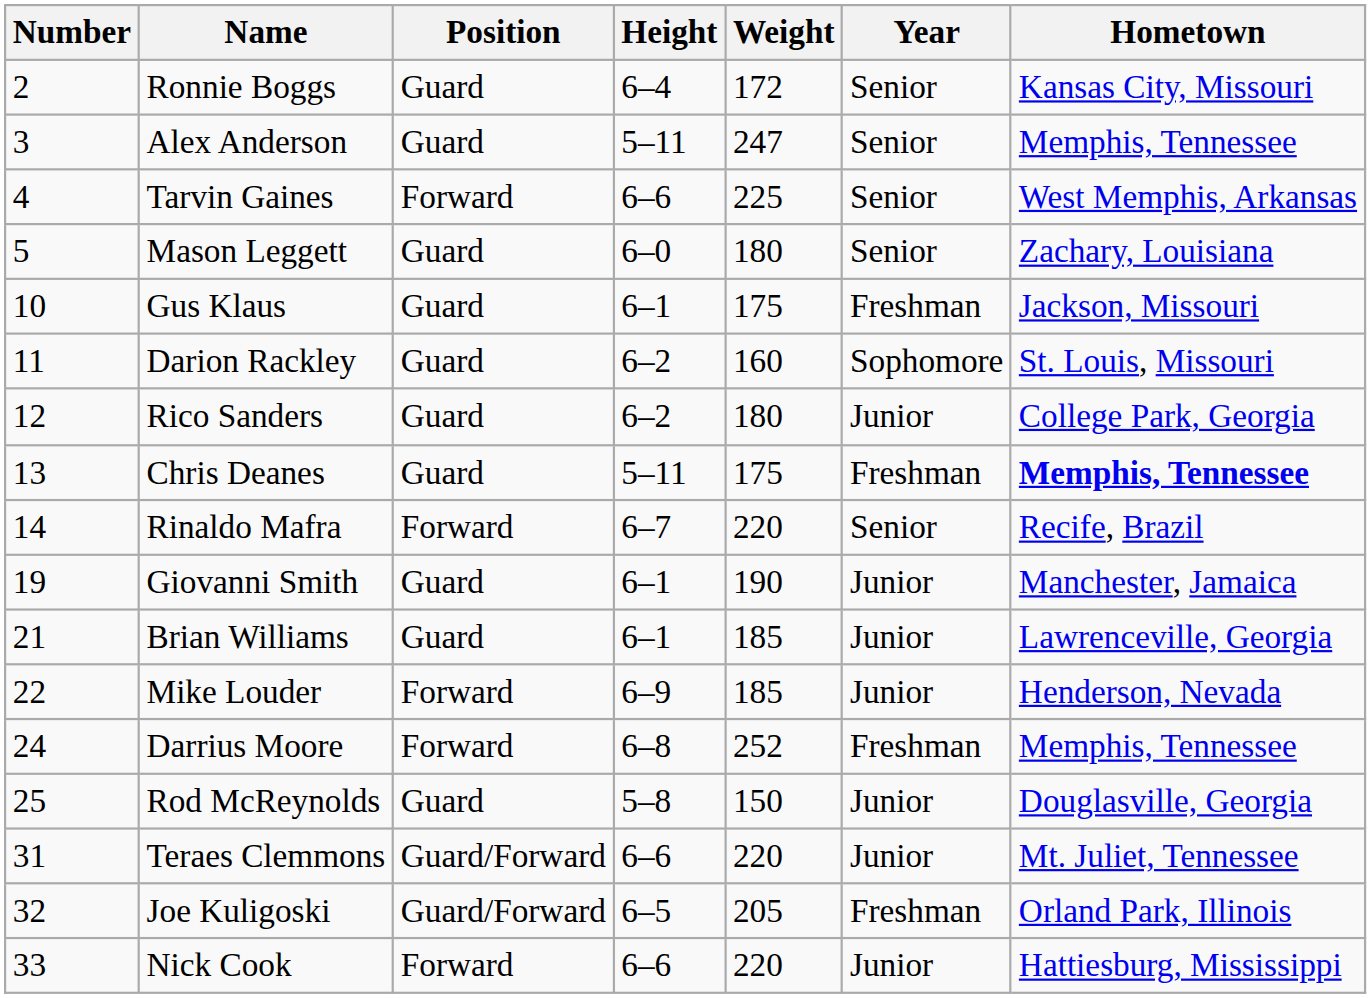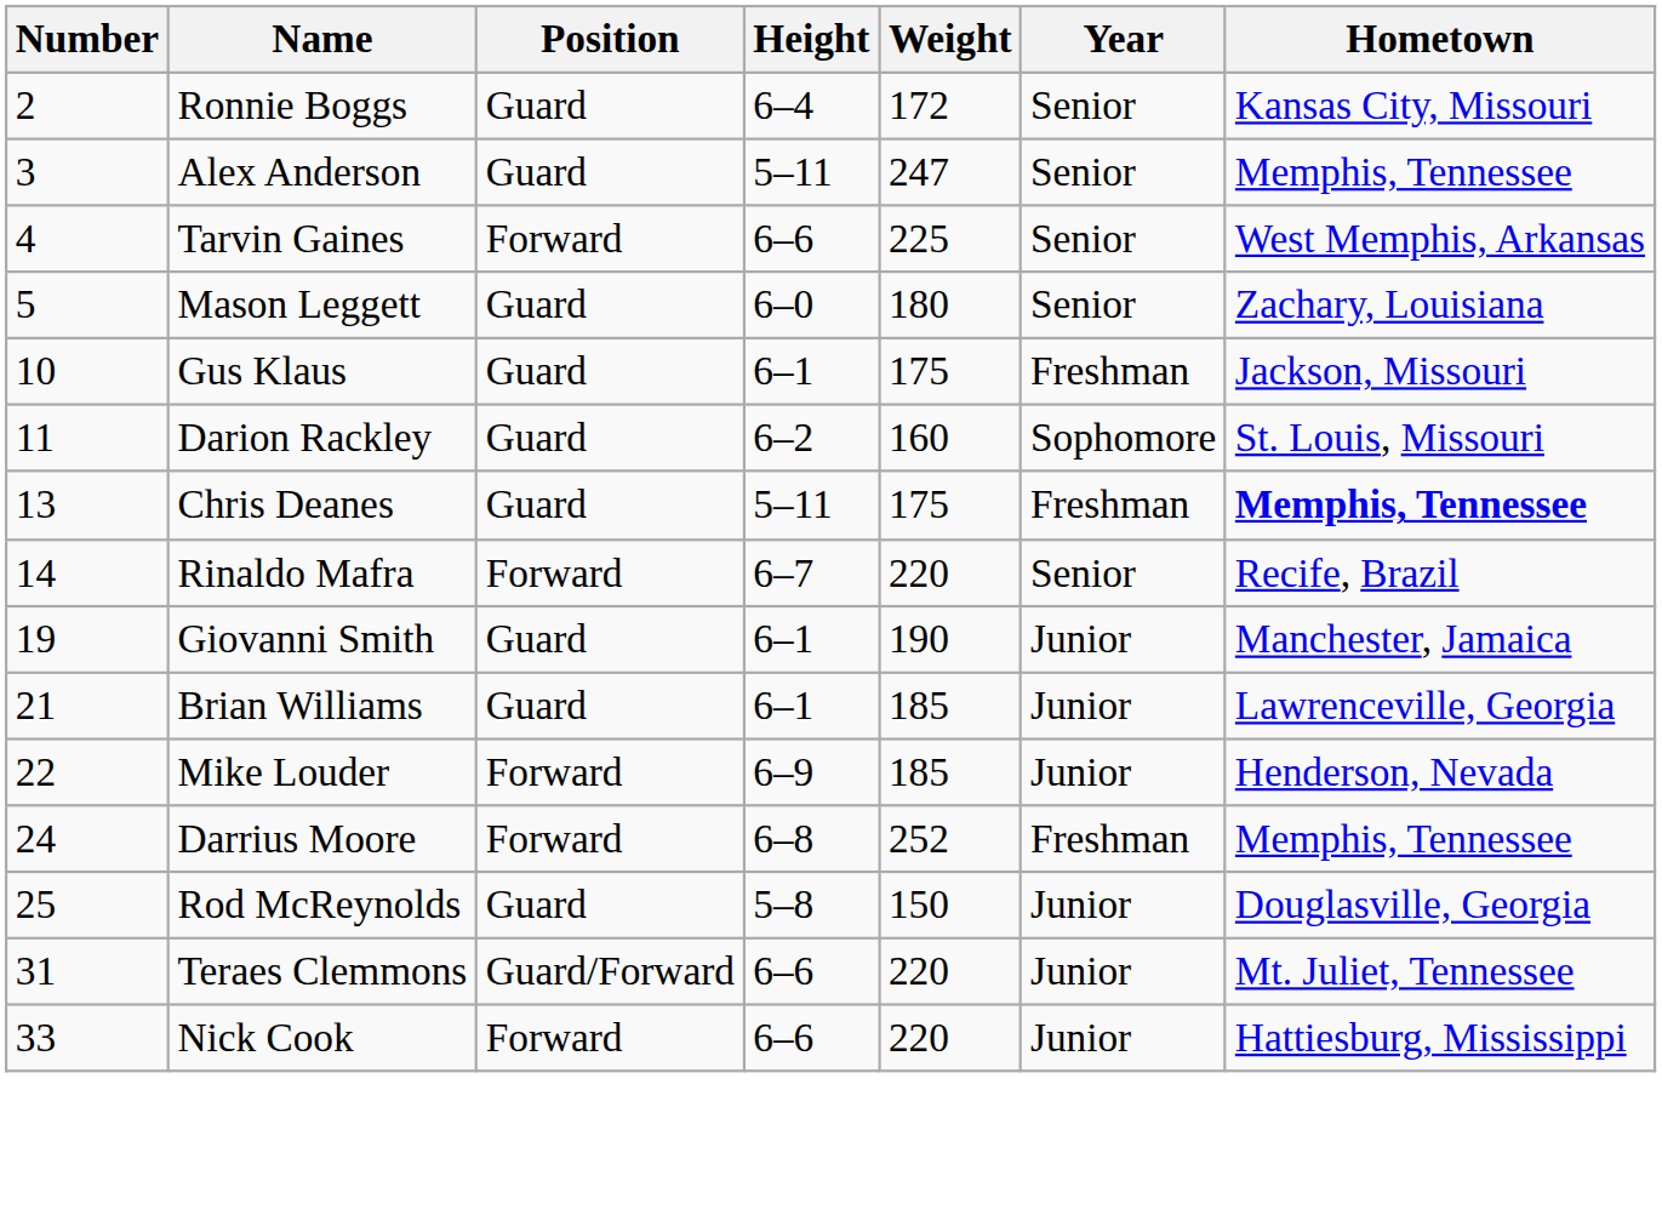 <table class="wikitable" style="font-size: 95%;">
 <tr>
 <th>Number</th>
 <th>Name</th>
 <th>Position</th>
 <th>Height</th>
 <th>Weight</th>
 <th>Year</th>
 <th>Hometown</th>
 </tr>
 <tr>
 <td>2</td>
 <td>Ronnie Boggs</td>
 <td>Guard</td>
 <td>6–4</td>
 <td>172</td>
 <td>Senior</td>
 <td><a href='#'>Kansas City, Missouri</a></td>
 </tr>
 <tr>
 <td>3</td>
 <td>Alex Anderson</td>
 <td>Guard</td>
 <td>5–11</td>
 <td>247</td>
 <td>Senior</td>
 <td><a href='#'>Memphis, Tennessee</a></td>
 </tr>
 <tr>
 <td>4</td>
 <td>Tarvin Gaines</td>
 <td>Forward</td>
 <td>6–6</td>
 <td>225</td>
 <td>Senior</td>
 <td><a href='#'>West Memphis, Arkansas</a></td>
 </tr>
 <tr>
 <td>5</td>
 <td>Mason Leggett</td>
 <td>Guard</td>
 <td>6–0</td>
 <td>180</td>
 <td>Senior</td>
 <td><a href='#'>Zachary, Louisiana</a></td>
 </tr>
 <tr>
 <td>10</td>
 <td>Gus Klaus</td>
 <td>Guard</td>
 <td>6–1</td>
 <td>175</td>
 <td>Freshman</td>
 <td><a href='#'>Jackson, Missouri</a></td>
 </tr>
 <tr>
 <td>11</td>
 <td>Darion Rackley</td>
 <td>Guard</td>
 <td>6–2</td>
 <td>160</td>
 <td>Sophomore</td>
 <td><a href='#'>St. Louis</a>, <a href='#'>Missouri</a></td>
-</tr>
-<tr>
-<td>12</td>
-<td>Rico Sanders</td>
-<td>Guard</td>
-<td>6–2</td>
-<td>180</td>
-<td>Junior</td>
-<td><a href='#'>College Park, Georgia</a></td>
 </tr>
 <tr>
 <td>13</td>
 <td>Chris Deanes</td>
 <td>Guard</td>
 <td>5–11</td>
 <td>175</td>
 <td>Freshman</td>
 <td><strong><a href='#'>Memphis, Tennessee</a></strong></td>
 </tr>
 <tr>
 <td>14</td>
 <td>Rinaldo Mafra</td>
 <td>Forward</td>
 <td>6–7</td>
 <td>220</td>
 <td>Senior</td>
 <td><a href='#'>Recife</a>, <a href='#'>Brazil</a></td>
 </tr>
 <tr>
 <td>19</td>
 <td>Giovanni Smith</td>
 <td>Guard</td>
 <td>6–1</td>
 <td>190</td>
 <td>Junior</td>
 <td><a href='#'>Manchester</a>, <a href='#'>Jamaica</a></td>
 </tr>
 <tr>
 <td>21</td>
 <td>Brian Williams</td>
 <td>Guard</td>
 <td>6–1</td>
 <td>185</td>
 <td>Junior</td>
 <td><a href='#'>Lawrenceville, Georgia</a></td>
 </tr>
 <tr>
 <td>22</td>
 <td>Mike Louder</td>
 <td>Forward</td>
 <td>6–9</td>
 <td>185</td>
 <td>Junior</td>
 <td><a href='#'>Henderson, Nevada</a></td>
 </tr>
 <tr>
 <td>24</td>
 <td>Darrius Moore</td>
 <td>Forward</td>
 <td>6–8</td>
 <td>252</td>
 <td>Freshman</td>
 <td><a href='#'>Memphis, Tennessee</a></td>
 </tr>
 <tr>
 <td>25</td>
 <td>Rod McReynolds</td>
 <td>Guard</td>
 <td>5–8</td>
 <td>150</td>
 <td>Junior</td>
 <td><a href='#'>Douglasville, Georgia</a></td>
 </tr>
 <tr>
 <td>31</td>
 <td>Teraes Clemmons</td>
 <td>Guard/Forward</td>
 <td>6–6</td>
 <td>220</td>
 <td>Junior</td>
 <td><a href='#'>Mt. Juliet, Tennessee</a></td>
 </tr>
 <tr>
-<td>32</td>
-<td>Joe Kuligoski</td>
-<td>Guard/Forward</td>
-<td>6–5</td>
-<td>205</td>
-<td>Freshman</td>
-<td><a href='#'>Orland Park, Illinois</a></td>
-</tr>
-<tr>
 <td>33</td>
 <td>Nick Cook</td>
 <td>Forward</td>
 <td>6–6</td>
 <td>220</td>
 <td>Junior</td>
 <td><a href='#'>Hattiesburg, Mississippi</a></td>
 </tr>
 </table>
